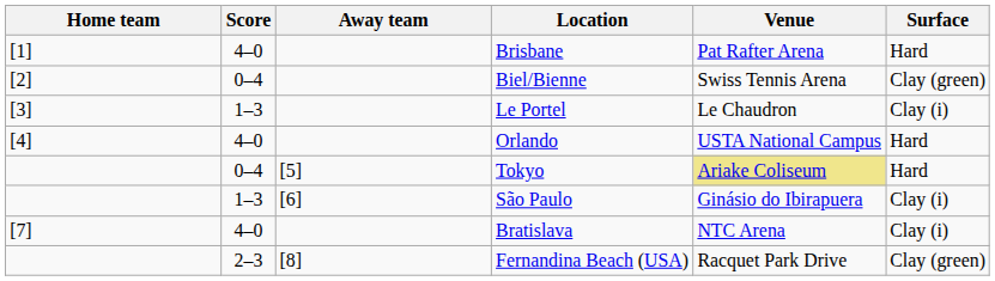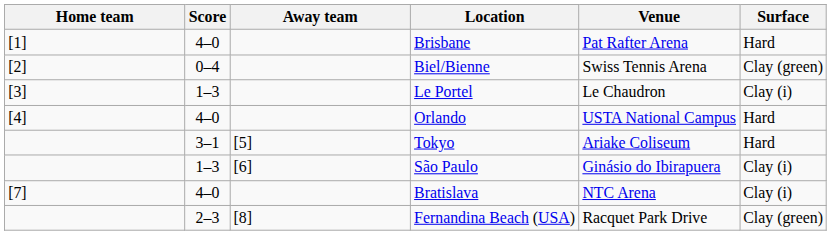 <table class="wikitable nowrap">
 <tr>
 <th width=175>Home team</th>
 <th>Score</th>
 <th width=175>Away team</th>
 <th>Location</th>
 <th>Venue</th>
 <th>Surface</th>
 </tr>
 <tr>
 <td><strong></strong> [1]</td>
 <td align=center>4–0</td>
 <td></td>
 <td><a href='#'>Brisbane</a></td>
 <td><a href='#'>Pat Rafter Arena</a></td>
 <td>Hard</td>
 </tr>
 <tr>
 <td> [2]</td>
 <td align=center>0–4</td>
 <td><strong></strong></td>
 <td><a href='#'>Biel/Bienne</a></td>
 <td>Swiss Tennis Arena</td>
 <td>Clay (green)</td>
 </tr>
 <tr>
 <td> [3]</td>
 <td align=center>1–3</td>
 <td><strong></strong></td>
 <td><a href='#'>Le Portel</a></td>
 <td>Le Chaudron</td>
 <td>Clay (i)</td>
 </tr>
 <tr>
 <td><strong></strong> [4]</td>
 <td align=center>4–0</td>
 <td></td>
 <td><a href='#'>Orlando</a></td>
 <td><a href='#'>USTA National Campus</a></td>
 <td>Hard</td>
 </tr>
 <tr>
 <td><strong></strong></td>
-<td align=center>0–4</td>
+<td align=center>3–1</td>
 <td> [5]</td>
 <td><a href='#'>Tokyo</a></td>
-<td style="background: khaki;"><a href='#'>Ariake Coliseum</a></td>
+<td><a href='#'>Ariake Coliseum</a></td>
 <td>Hard</td>
 </tr>
 <tr>
 <td></td>
 <td align=center>1–3</td>
 <td><strong></strong> [6]</td>
 <td><a href='#'>São Paulo</a></td>
 <td><a href='#'>Ginásio do Ibirapuera</a></td>
 <td>Clay (i)</td>
 </tr>
 <tr>
 <td><strong></strong> [7]</td>
 <td align=center>4–0</td>
 <td></td>
 <td><a href='#'>Bratislava</a></td>
 <td><a href='#'>NTC Arena</a></td>
 <td>Clay (i)</td>
 </tr>
 <tr>
 <td></td>
 <td align=center>2–3</td>
 <td><strong></strong> [8]</td>
 <td><a href='#'>Fernandina Beach</a> (<a href='#'>USA</a>)</td>
 <td>Racquet Park Drive</td>
 <td>Clay (green)</td>
 </tr>
 </table>
